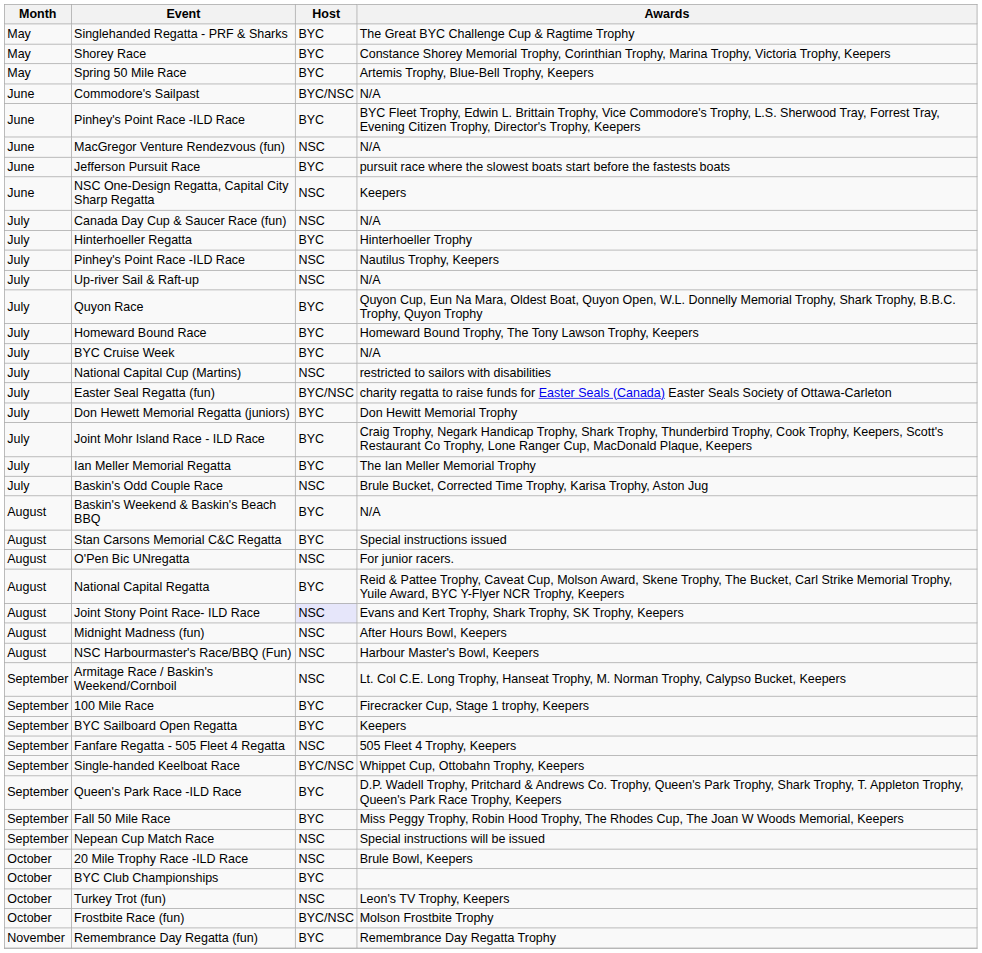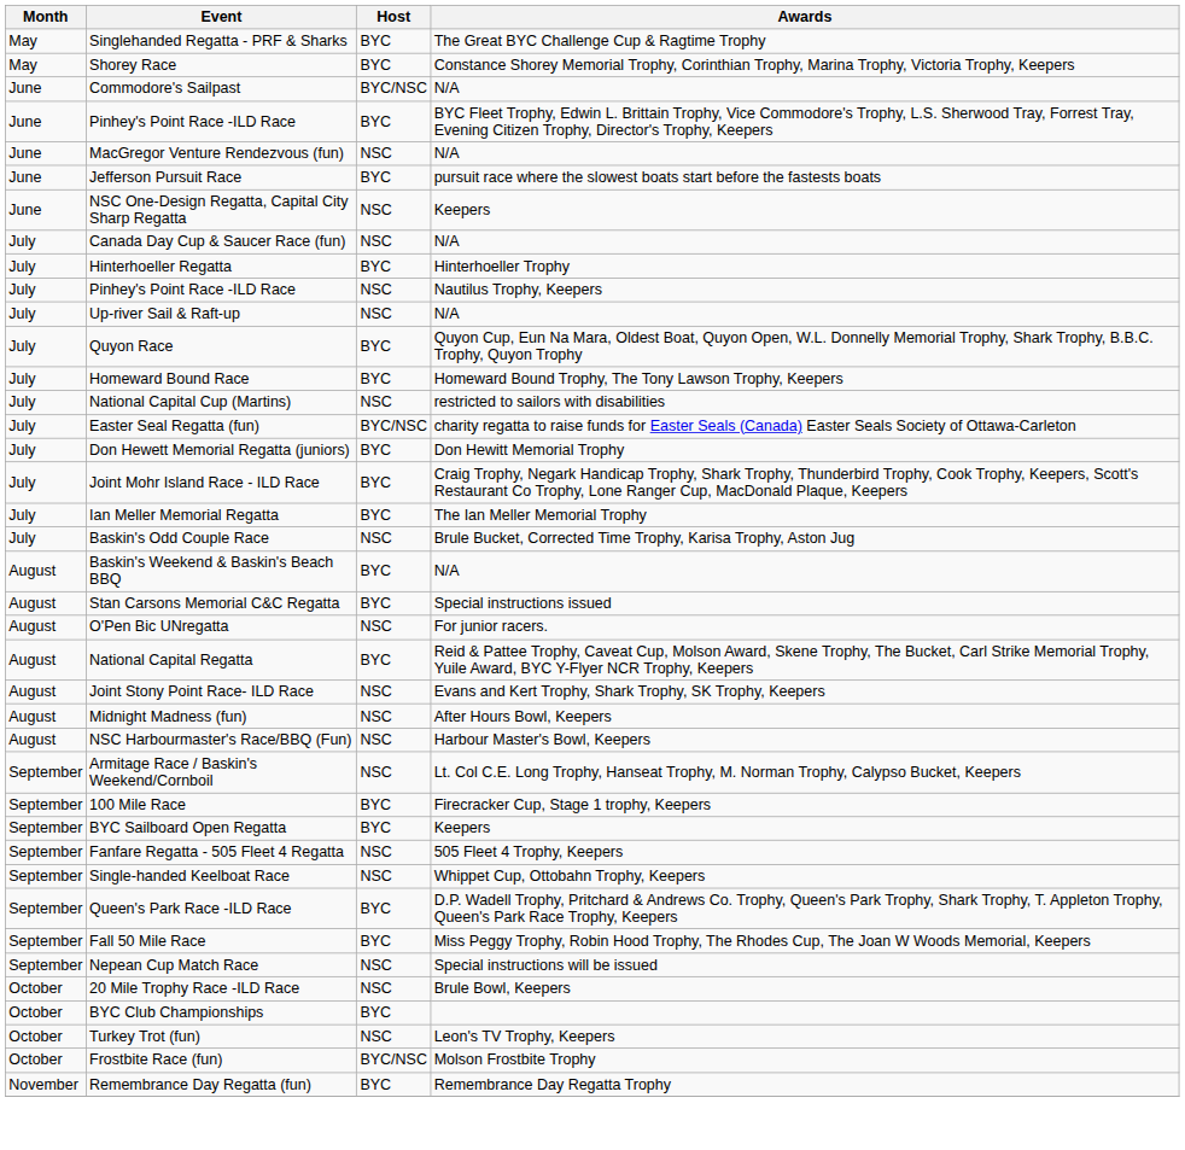 <table class="wikitable">
 <tr>
 <th>Month</th>
 <th>Event</th>
 <th>Host</th>
 <th>Awards</th>
 </tr>
 <tr>
 <td>May</td>
 <td>Singlehanded Regatta - PRF & Sharks</td>
 <td>BYC</td>
 <td>The Great BYC Challenge Cup & Ragtime Trophy</td>
 </tr>
 <tr>
 <td>May</td>
 <td>Shorey Race</td>
 <td>BYC</td>
 <td>Constance Shorey Memorial Trophy, Corinthian Trophy, Marina Trophy, Victoria Trophy, Keepers</td>
-</tr>
-<tr>
-<td>May</td>
-<td>Spring 50 Mile Race</td>
-<td>BYC</td>
-<td>Artemis Trophy, Blue-Bell Trophy, Keepers</td>
 </tr>
 <tr>
 <td>June</td>
 <td>Commodore's Sailpast</td>
 <td>BYC/NSC</td>
 <td>N/A</td>
 </tr>
 <tr>
 <td>June</td>
 <td>Pinhey's Point Race -ILD Race</td>
 <td>BYC</td>
 <td>BYC Fleet Trophy, Edwin L. Brittain Trophy, Vice Commodore's Trophy, L.S. Sherwood Tray, Forrest Tray, Evening Citizen Trophy, Director's Trophy, Keepers</td>
 </tr>
 <tr>
 <td>June</td>
 <td>MacGregor Venture Rendezvous (fun)</td>
 <td>NSC</td>
 <td>N/A</td>
 </tr>
 <tr>
 <td>June</td>
 <td>Jefferson Pursuit Race</td>
 <td>BYC</td>
 <td>pursuit race where the slowest boats start before the fastests boats</td>
 </tr>
 <tr>
 <td>June</td>
 <td>NSC One-Design Regatta, Capital City Sharp Regatta</td>
 <td>NSC</td>
 <td>Keepers</td>
 </tr>
 <tr>
 <td>July</td>
 <td>Canada Day Cup & Saucer Race (fun)</td>
 <td>NSC</td>
 <td>N/A</td>
 </tr>
 <tr>
 <td>July</td>
 <td>Hinterhoeller Regatta</td>
 <td>BYC</td>
 <td>Hinterhoeller Trophy</td>
 </tr>
 <tr>
 <td>July</td>
 <td>Pinhey's Point Race -ILD Race</td>
 <td>NSC</td>
 <td>Nautilus Trophy, Keepers</td>
 </tr>
 <tr>
 <td>July</td>
 <td>Up-river Sail & Raft-up</td>
 <td>NSC</td>
 <td>N/A</td>
 </tr>
 <tr>
 <td>July</td>
 <td>Quyon Race</td>
 <td>BYC</td>
 <td>Quyon Cup, Eun Na Mara, Oldest Boat, Quyon Open, W.L. Donnelly Memorial Trophy, Shark Trophy, B.B.C. Trophy, Quyon Trophy</td>
 </tr>
 <tr>
 <td>July</td>
 <td>Homeward Bound Race</td>
 <td>BYC</td>
 <td>Homeward Bound Trophy, The Tony Lawson Trophy, Keepers</td>
 </tr>
 <tr>
 <td>July</td>
-<td>BYC Cruise Week</td>
-<td>BYC</td>
-<td>N/A</td>
-</tr>
-<tr>
-<td>July</td>
 <td>National Capital Cup (Martins)</td>
 <td>NSC</td>
 <td>restricted to sailors with disabilities</td>
 </tr>
 <tr>
 <td>July</td>
 <td>Easter Seal Regatta (fun)</td>
 <td>BYC/NSC</td>
 <td>charity regatta to raise funds for <a href='#'>Easter Seals (Canada)</a> Easter Seals Society of Ottawa-Carleton</td>
 </tr>
 <tr>
 <td>July</td>
 <td>Don Hewett Memorial Regatta (juniors)</td>
 <td>BYC</td>
 <td>Don Hewitt Memorial Trophy</td>
 </tr>
 <tr>
 <td>July</td>
 <td>Joint Mohr Island Race - ILD Race</td>
 <td>BYC</td>
 <td>Craig Trophy, Negark Handicap Trophy, Shark Trophy, Thunderbird Trophy, Cook Trophy, Keepers, Scott's Restaurant Co Trophy, Lone Ranger Cup, MacDonald Plaque, Keepers</td>
 </tr>
 <tr>
 <td>July</td>
 <td>Ian Meller Memorial Regatta</td>
 <td>BYC</td>
 <td>The Ian Meller Memorial Trophy</td>
 </tr>
 <tr>
 <td>July</td>
 <td>Baskin's Odd Couple Race</td>
 <td>NSC</td>
 <td>Brule Bucket, Corrected Time Trophy, Karisa Trophy, Aston Jug</td>
 </tr>
 <tr>
 <td>August</td>
 <td>Baskin's Weekend & Baskin's Beach BBQ</td>
 <td>BYC</td>
 <td>N/A</td>
 </tr>
 <tr>
 <td>August</td>
 <td>Stan Carsons Memorial C&C Regatta</td>
 <td>BYC</td>
 <td>Special instructions issued</td>
 </tr>
 <tr>
 <td>August</td>
 <td>O'Pen Bic UNregatta</td>
 <td>NSC</td>
 <td>For junior racers.</td>
 </tr>
 <tr>
 <td>August</td>
 <td>National Capital Regatta</td>
 <td>BYC</td>
 <td>Reid & Pattee Trophy, Caveat Cup, Molson Award, Skene Trophy, The Bucket, Carl Strike Memorial Trophy, Yuile Award, BYC Y-Flyer NCR Trophy, Keepers</td>
 </tr>
 <tr>
 <td>August</td>
 <td>Joint Stony Point Race- ILD Race</td>
-<td style="background: lavender;">NSC</td>
+<td>NSC</td>
 <td>Evans and Kert Trophy, Shark Trophy, SK Trophy, Keepers</td>
 </tr>
 <tr>
 <td>August</td>
 <td>Midnight Madness (fun)</td>
 <td>NSC</td>
 <td>After Hours Bowl, Keepers</td>
 </tr>
 <tr>
 <td>August</td>
 <td>NSC Harbourmaster's Race/BBQ (Fun)</td>
 <td>NSC</td>
 <td>Harbour Master's Bowl, Keepers</td>
 </tr>
 <tr>
 <td>September</td>
 <td>Armitage Race / Baskin's Weekend/Cornboil</td>
 <td>NSC</td>
 <td>Lt. Col C.E. Long Trophy, Hanseat Trophy, M. Norman Trophy, Calypso Bucket, Keepers</td>
 </tr>
 <tr>
 <td>September</td>
 <td>100 Mile Race</td>
 <td>BYC</td>
 <td>Firecracker Cup, Stage 1 trophy, Keepers</td>
 </tr>
 <tr>
 <td>September</td>
 <td>BYC Sailboard Open Regatta</td>
 <td>BYC</td>
 <td>Keepers</td>
 </tr>
 <tr>
 <td>September</td>
 <td>Fanfare Regatta - 505 Fleet 4 Regatta</td>
 <td>NSC</td>
 <td>505 Fleet 4 Trophy, Keepers</td>
 </tr>
 <tr>
 <td>September</td>
 <td>Single-handed Keelboat Race</td>
-<td>BYC/NSC</td>
+<td>NSC</td>
 <td>Whippet Cup, Ottobahn Trophy, Keepers</td>
 </tr>
 <tr>
 <td>September</td>
 <td>Queen's Park Race -ILD Race</td>
 <td>BYC</td>
 <td>D.P. Wadell Trophy, Pritchard & Andrews Co. Trophy, Queen's Park Trophy, Shark Trophy, T. Appleton Trophy, Queen's Park Race Trophy, Keepers</td>
 </tr>
 <tr>
 <td>September</td>
 <td>Fall 50 Mile Race</td>
 <td>BYC</td>
 <td>Miss Peggy Trophy, Robin Hood Trophy, The Rhodes Cup, The Joan W Woods Memorial, Keepers</td>
 </tr>
 <tr>
 <td>September</td>
 <td>Nepean Cup Match Race</td>
 <td>NSC</td>
 <td>Special instructions will be issued</td>
 </tr>
 <tr>
 <td>October</td>
 <td>20 Mile Trophy Race -ILD Race</td>
 <td>NSC</td>
 <td>Brule Bowl, Keepers</td>
 </tr>
 <tr>
 <td>October</td>
 <td>BYC Club Championships</td>
 <td>BYC</td>
 <td></td>
 </tr>
 <tr>
 <td>October</td>
 <td>Turkey Trot (fun)</td>
 <td>NSC</td>
 <td>Leon's TV Trophy, Keepers</td>
 </tr>
 <tr>
 <td>October</td>
 <td>Frostbite Race (fun)</td>
 <td>BYC/NSC</td>
 <td>Molson Frostbite Trophy</td>
 </tr>
 <tr>
 <td>November</td>
 <td>Remembrance Day Regatta (fun)</td>
 <td>BYC</td>
 <td>Remembrance Day Regatta Trophy</td>
 </tr>
 <tr>
 </tr>
 </table>
